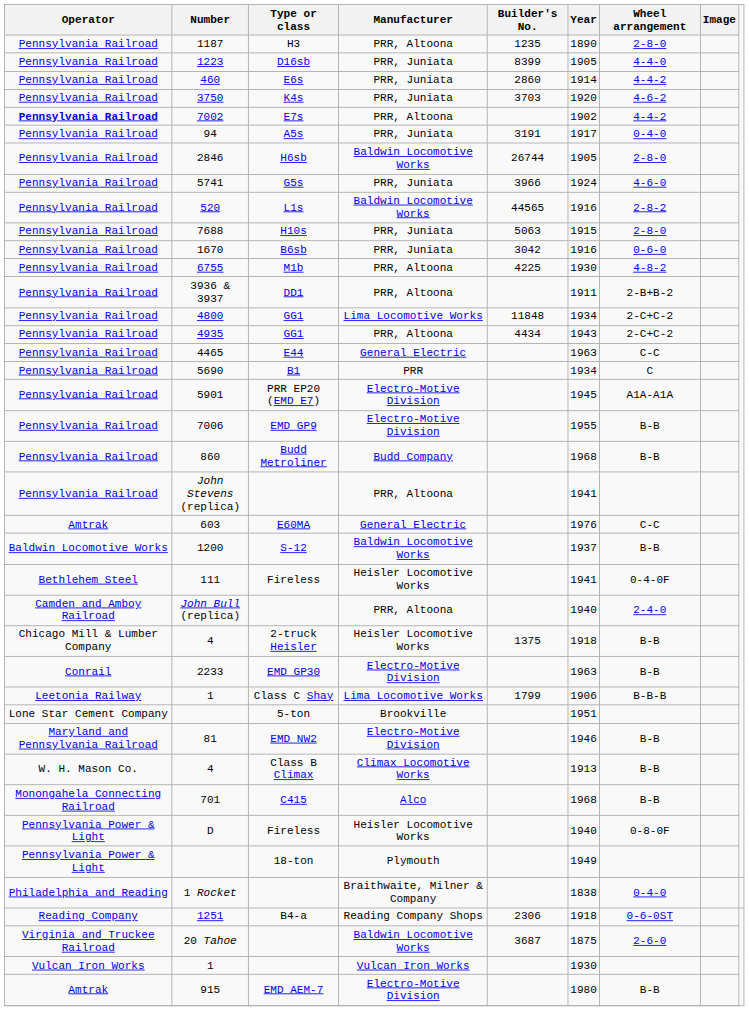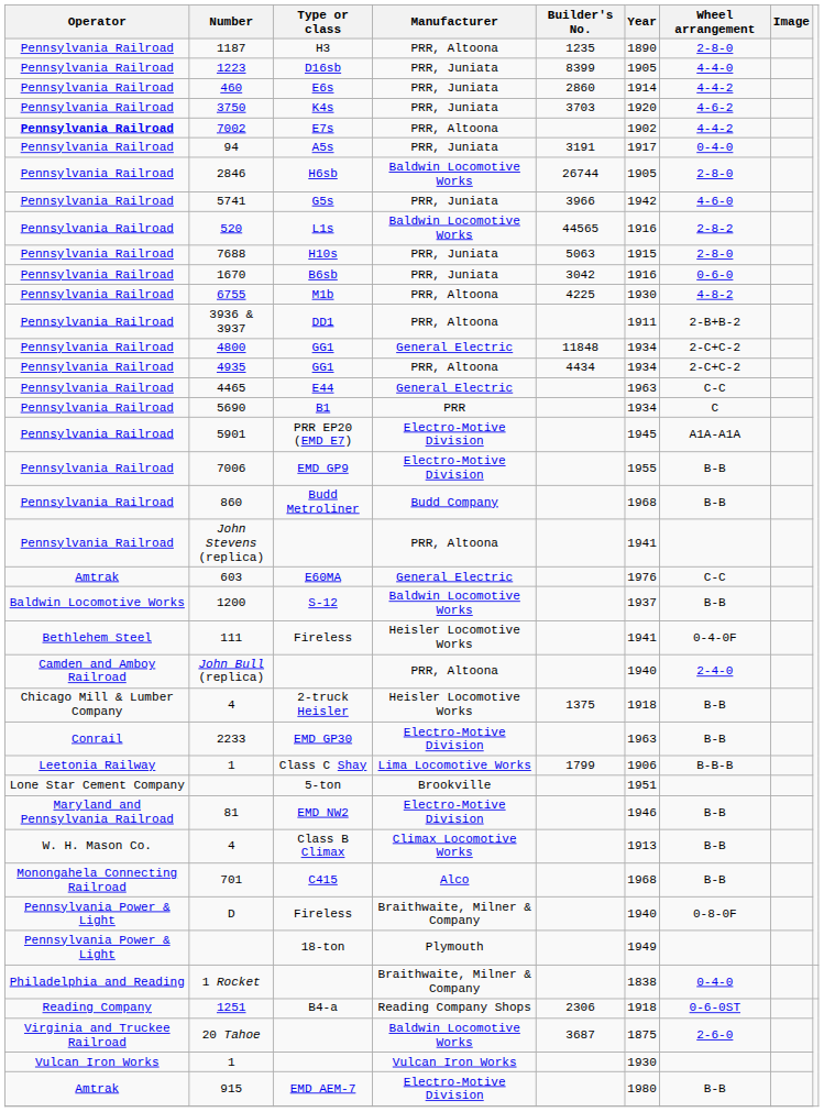 <table class="wikitable sortable" style=text-align:center>
 <tr>
 <th>Operator</th>
 <th>Number</th>
 <th>Type or class</th>
 <th>Manufacturer</th>
 <th>Builder's No.</th>
 <th>Year</th>
 <th>Wheel arrangement</th>
 <th>Image</th>
 </tr>
 <tr>
 <td><a href='#'>Pennsylvania Railroad</a></td>
 <td>1187</td>
 <td>H3</td>
 <td>PRR, Altoona</td>
 <td>1235</td>
 <td>1890</td>
 <td><a href='#'>2-8-0</a></td>
 <td></td>
 </tr>
 <tr>
 <td><a href='#'>Pennsylvania Railroad</a></td>
 <td><a href='#'>1223</a></td>
 <td><a href='#'>D16sb</a></td>
 <td>PRR, Juniata</td>
 <td>8399</td>
 <td>1905</td>
 <td><a href='#'>4-4-0</a></td>
 <td></td>
 </tr>
 <tr>
 <td><a href='#'>Pennsylvania Railroad</a></td>
 <td><a href='#'>460</a></td>
 <td><a href='#'>E6s</a></td>
 <td>PRR, Juniata</td>
 <td>2860</td>
 <td>1914</td>
 <td><a href='#'>4-4-2</a></td>
 <td></td>
 </tr>
 <tr>
 <td><a href='#'>Pennsylvania Railroad</a></td>
 <td><a href='#'>3750</a></td>
 <td><a href='#'>K4s</a></td>
 <td>PRR, Juniata</td>
 <td>3703</td>
 <td>1920</td>
 <td><a href='#'>4-6-2</a></td>
 <td></td>
 </tr>
 <tr>
 <td><strong><a href='#'>Pennsylvania Railroad</a></strong></td>
 <td><a href='#'>7002</a></td>
 <td><a href='#'>E7s</a></td>
 <td>PRR, Altoona</td>
 <td></td>
 <td>1902</td>
 <td><a href='#'>4-4-2</a></td>
 <td></td>
 </tr>
 <tr>
 <td><a href='#'>Pennsylvania Railroad</a></td>
 <td>94</td>
 <td><a href='#'>A5s</a></td>
 <td>PRR, Juniata</td>
 <td>3191</td>
 <td>1917</td>
 <td><a href='#'>0-4-0</a></td>
 <td></td>
 </tr>
 <tr>
 <td><a href='#'>Pennsylvania Railroad</a></td>
 <td>2846</td>
 <td><a href='#'>H6sb</a></td>
 <td><a href='#'>Baldwin Locomotive Works</a></td>
 <td>26744</td>
 <td>1905</td>
 <td><a href='#'>2-8-0</a></td>
 <td></td>
 </tr>
 <tr>
 <td><a href='#'>Pennsylvania Railroad</a></td>
 <td>5741</td>
 <td><a href='#'>G5s</a></td>
 <td>PRR, Juniata</td>
 <td>3966</td>
-<td>1924</td>
+<td>1942</td>
 <td><a href='#'>4-6-0</a></td>
 <td></td>
 </tr>
 <tr>
 <td><a href='#'>Pennsylvania Railroad</a></td>
 <td><a href='#'>520</a></td>
 <td><a href='#'>L1s</a></td>
 <td><a href='#'>Baldwin Locomotive Works</a></td>
 <td>44565</td>
 <td>1916</td>
 <td><a href='#'>2-8-2</a></td>
 <td></td>
 </tr>
 <tr>
 <td><a href='#'>Pennsylvania Railroad</a></td>
 <td>7688</td>
 <td><a href='#'>H10s</a></td>
 <td>PRR, Juniata</td>
 <td>5063</td>
 <td>1915</td>
 <td><a href='#'>2-8-0</a></td>
 <td></td>
 </tr>
 <tr>
 <td><a href='#'>Pennsylvania Railroad</a></td>
 <td>1670</td>
 <td><a href='#'>B6sb</a></td>
 <td>PRR, Juniata</td>
 <td>3042</td>
 <td>1916</td>
 <td><a href='#'>0-6-0</a></td>
 <td></td>
 </tr>
 <tr>
 <td><a href='#'>Pennsylvania Railroad</a></td>
 <td><a href='#'>6755</a></td>
 <td><a href='#'>M1b</a></td>
 <td>PRR, Altoona</td>
 <td>4225</td>
 <td>1930</td>
 <td><a href='#'>4-8-2</a></td>
 <td></td>
 </tr>
 <tr>
 <td><a href='#'>Pennsylvania Railroad</a></td>
 <td>3936 & 3937</td>
 <td><a href='#'>DD1</a></td>
 <td>PRR, Altoona</td>
 <td></td>
 <td>1911</td>
 <td>2-B+B-2</td>
 <td></td>
 </tr>
 <tr>
 <td><a href='#'>Pennsylvania Railroad</a></td>
 <td><a href='#'>4800</a></td>
 <td><a href='#'>GG1</a></td>
-<td><a href='#'>Lima Locomotive Works</a></td>
+<td><a href='#'>General Electric</a></td>
 <td>11848</td>
 <td>1934</td>
 <td>2-C+C-2</td>
 <td></td>
 </tr>
 <tr>
 <td><a href='#'>Pennsylvania Railroad</a></td>
 <td><a href='#'>4935</a></td>
 <td><a href='#'>GG1</a></td>
 <td>PRR, Altoona</td>
 <td>4434</td>
-<td>1943</td>
+<td>1934</td>
 <td>2-C+C-2</td>
 <td></td>
 </tr>
 <tr>
 <td><a href='#'>Pennsylvania Railroad</a></td>
 <td>4465</td>
 <td><a href='#'>E44</a></td>
 <td><a href='#'>General Electric</a></td>
 <td></td>
 <td>1963</td>
 <td>C-C</td>
 <td></td>
 </tr>
 <tr>
 <td><a href='#'>Pennsylvania Railroad</a></td>
 <td>5690</td>
 <td><a href='#'>B1</a></td>
 <td>PRR</td>
 <td></td>
 <td>1934</td>
 <td>C</td>
 <td></td>
 </tr>
 <tr>
 <td><a href='#'>Pennsylvania Railroad</a></td>
 <td>5901</td>
 <td>PRR EP20<br>(<a href='#'>EMD E7</a>)</td>
 <td><a href='#'>Electro-Motive Division</a></td>
 <td></td>
 <td>1945</td>
 <td>A1A-A1A</td>
 <td></td>
 </tr>
 <tr>
 <td><a href='#'>Pennsylvania Railroad</a></td>
 <td>7006</td>
 <td><a href='#'>EMD GP9</a></td>
 <td><a href='#'>Electro-Motive Division</a></td>
 <td></td>
 <td>1955</td>
 <td>B-B</td>
 <td></td>
 </tr>
 <tr>
 <td><a href='#'>Pennsylvania Railroad</a></td>
 <td>860</td>
 <td><a href='#'>Budd Metroliner</a></td>
 <td><a href='#'>Budd Company</a></td>
 <td></td>
 <td>1968</td>
 <td>B-B</td>
 <td></td>
 </tr>
 <tr>
 <td><a href='#'>Pennsylvania Railroad</a></td>
 <td><em>John Stevens</em><br>(replica)</td>
 <td></td>
 <td>PRR, Altoona</td>
 <td></td>
 <td>1941</td>
 <td></td>
 <td></td>
 </tr>
 <tr>
 <td><a href='#'>Amtrak</a></td>
 <td>603</td>
 <td><a href='#'>E60MA</a></td>
 <td><a href='#'>General Electric</a></td>
 <td></td>
 <td>1976</td>
 <td>C-C</td>
 <td></td>
 </tr>
 <tr>
 <td><a href='#'>Baldwin Locomotive Works</a></td>
 <td>1200</td>
 <td><a href='#'>S-12</a></td>
 <td><a href='#'>Baldwin Locomotive Works</a></td>
 <td></td>
 <td>1937</td>
 <td>B-B</td>
 <td></td>
 </tr>
 <tr>
 <td><a href='#'>Bethlehem Steel</a></td>
 <td>111</td>
 <td>Fireless</td>
 <td>Heisler Locomotive Works</td>
 <td></td>
 <td>1941</td>
 <td>0-4-0F</td>
 <td></td>
 </tr>
 <tr>
 <td><a href='#'>Camden and Amboy Railroad</a></td>
 <td><em><a href='#'>John Bull</a></em><br>(replica)</td>
 <td></td>
 <td>PRR, Altoona</td>
 <td></td>
 <td>1940</td>
 <td><a href='#'>2-4-0</a></td>
 <td></td>
 </tr>
 <tr>
 <td>Chicago Mill & Lumber Company</td>
 <td>4</td>
 <td>2-truck <a href='#'>Heisler</a></td>
 <td>Heisler Locomotive Works</td>
 <td>1375</td>
 <td>1918</td>
 <td>B-B</td>
 <td></td>
 </tr>
 <tr>
 <td><a href='#'>Conrail</a></td>
 <td>2233</td>
 <td><a href='#'>EMD GP30</a></td>
 <td><a href='#'>Electro-Motive Division</a></td>
 <td></td>
 <td>1963</td>
 <td>B-B</td>
 <td></td>
 </tr>
 <tr>
 <td><a href='#'>Leetonia Railway</a></td>
 <td>1</td>
 <td>Class C <a href='#'>Shay</a></td>
 <td><a href='#'>Lima Locomotive Works</a></td>
 <td>1799</td>
 <td>1906</td>
 <td>B-B-B</td>
 <td></td>
 </tr>
 <tr>
 <td>Lone Star Cement Company</td>
 <td></td>
 <td>5-ton</td>
 <td>Brookville</td>
 <td></td>
 <td>1951</td>
 <td></td>
 <td></td>
 </tr>
 <tr>
 <td><a href='#'>Maryland and Pennsylvania Railroad</a></td>
 <td>81</td>
 <td><a href='#'>EMD NW2</a></td>
 <td><a href='#'>Electro-Motive Division</a></td>
 <td></td>
 <td>1946</td>
 <td>B-B</td>
 <td></td>
 </tr>
 <tr>
 <td>W. H. Mason Co.</td>
 <td>4</td>
 <td>Class B <a href='#'>Climax</a></td>
 <td><a href='#'>Climax Locomotive Works</a></td>
 <td></td>
 <td>1913</td>
 <td>B-B</td>
 <td></td>
 </tr>
 <tr>
 <td><a href='#'>Monongahela Connecting Railroad</a></td>
 <td>701</td>
 <td><a href='#'>C415</a></td>
 <td><a href='#'>Alco</a></td>
 <td></td>
 <td>1968</td>
 <td>B-B</td>
 <td></td>
 </tr>
 <tr>
 <td><a href='#'>Pennsylvania Power & Light</a></td>
 <td>D</td>
 <td>Fireless</td>
-<td>Heisler Locomotive Works</td>
+<td>Braithwaite, Milner & Company</td>
 <td></td>
 <td>1940</td>
 <td>0-8-0F</td>
 <td></td>
 </tr>
 <tr>
 <td><a href='#'>Pennsylvania Power & Light</a></td>
 <td></td>
 <td>18-ton</td>
 <td>Plymouth</td>
 <td></td>
 <td>1949</td>
 <td></td>
 <td></td>
 </tr>
 <tr>
 <td><a href='#'>Philadelphia and Reading</a></td>
 <td>1 <em>Rocket</em></td>
 <td></td>
 <td>Braithwaite, Milner & Company</td>
 <td></td>
 <td>1838</td>
 <td><a href='#'>0-4-0</a></td>
 <td></td>
 <td></td>
 </tr>
 <tr>
 <td><a href='#'>Reading Company</a></td>
 <td><a href='#'>1251</a></td>
 <td>B4-a</td>
 <td>Reading Company Shops</td>
 <td>2306</td>
 <td>1918</td>
 <td><a href='#'>0-6-0ST</a></td>
 <td></td>
 </tr>
 <tr>
 <td><a href='#'>Virginia and Truckee Railroad</a></td>
 <td>20 <em>Tahoe</em></td>
 <td></td>
 <td><a href='#'>Baldwin Locomotive Works</a></td>
 <td>3687</td>
 <td>1875</td>
 <td><a href='#'>2-6-0</a></td>
 <td></td>
 </tr>
 <tr>
 <td><a href='#'>Vulcan Iron Works</a></td>
 <td>1</td>
 <td></td>
 <td><a href='#'>Vulcan Iron Works</a></td>
 <td></td>
 <td>1930</td>
 <td></td>
 <td></td>
 </tr>
 <tr>
 <td><a href='#'>Amtrak</a></td>
 <td>915</td>
 <td><a href='#'>EMD AEM-7</a></td>
 <td><a href='#'>Electro-Motive Division</a></td>
 <td></td>
 <td>1980</td>
 <td>B-B</td>
 <td></td>
 </tr>
 <tr>
 </tr>
 </table>
